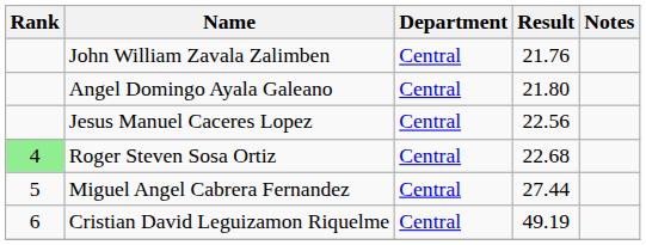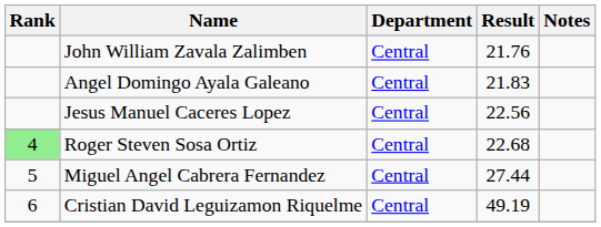 <table class="wikitable" style="text-align:center">
 <tr>
 <th>Rank</th>
 <th>Name</th>
 <th>Department</th>
 <th>Result</th>
 <th>Notes</th>
 </tr>
 <tr>
 <td></td>
 <td align="left">John William Zavala Zalimben</td>
 <td align="left"><a href='#'>Central</a></td>
 <td>21.76</td>
 <td></td>
 </tr>
 <tr>
 <td></td>
 <td align="left">Angel Domingo Ayala Galeano</td>
 <td align="left"><a href='#'>Central</a></td>
-<td>21.80</td>
+<td>21.83</td>
 <td></td>
 </tr>
 <tr>
 <td></td>
 <td align="left">Jesus Manuel Caceres Lopez</td>
 <td align="left"><a href='#'>Central</a></td>
 <td>22.56</td>
 <td></td>
 </tr>
 <tr>
 <td style="background: lightgreen;">4</td>
 <td align="left">Roger Steven Sosa Ortiz</td>
 <td align="left"><a href='#'>Central</a></td>
 <td>22.68</td>
 <td></td>
 </tr>
 <tr>
 <td>5</td>
 <td align="left">Miguel Angel Cabrera Fernandez</td>
 <td align="left"><a href='#'>Central</a></td>
 <td>27.44</td>
 <td></td>
 </tr>
 <tr>
 <td>6</td>
 <td align="left">Cristian David Leguizamon Riquelme</td>
 <td align="left"><a href='#'>Central</a></td>
 <td>49.19</td>
 <td></td>
 </tr>
 <tr>
 </tr>
 </table>
